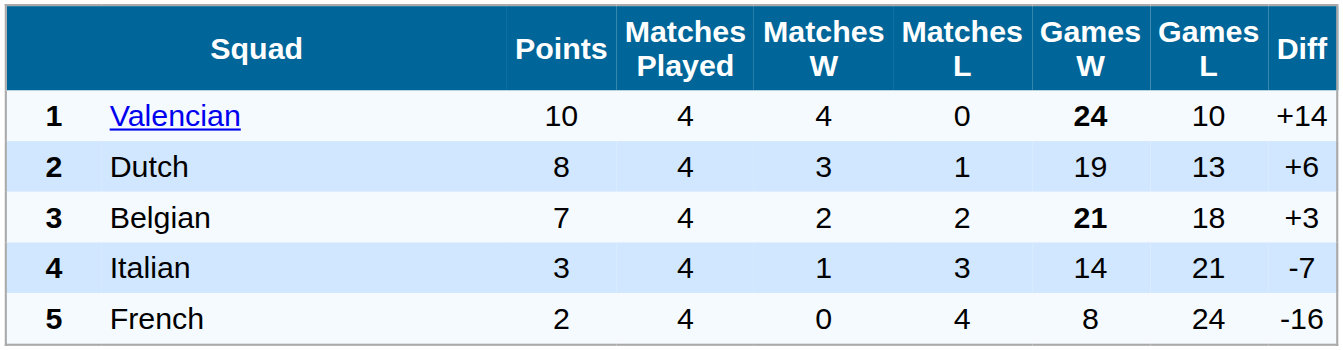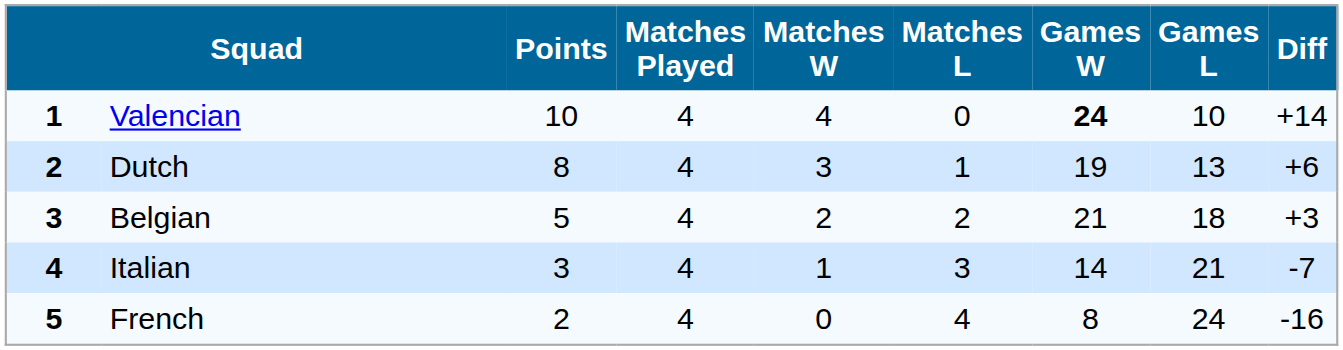 <table align=center width=50% cellpadding="4" cellspacing="0" style="background: #f9f9f9; border: 1px #aaa solid; border-collapse: collapse; font-size: 90%;">
 <tr align=center bgcolor=#006699 style="color:white;">
 <th width=50% colspan=2>Squad</th>
 <th width=5%>Points</th>
 <th width=5%>Matches Played</th>
 <th width=5%>Matches W</th>
 <th width=5%>Matches L</th>
 <th width=5%>Games W</th>
 <th width=5%>Games L</th>
 <th width=5%>Diff</th>
 </tr>
 <tr align=center bgcolor=#F5FAFF>
 <td><strong>1</strong></td>
 <td align=left><a href='#'>Valencian</a></td>
 <td>10</td>
 <td>4</td>
 <td>4</td>
 <td>0</td>
 <td><strong>24</strong></td>
 <td>10</td>
 <td>+14</td>
 </tr>
 <tr align=center bgcolor=#D0E7FF>
 <td><strong>2</strong></td>
 <td align=left>Dutch</td>
 <td>8</td>
 <td>4</td>
 <td>3</td>
 <td>1</td>
 <td>19</td>
 <td>13</td>
 <td>+6</td>
 </tr>
 <tr align=center bgcolor=#F5FAFF>
 <td><strong>3</strong></td>
 <td align=left>Belgian</td>
-<td>7</td>
+<td>5</td>
 <td>4</td>
 <td>2</td>
 <td>2</td>
-<td><strong>21</strong></td>
+<td>21</td>
 <td>18</td>
 <td>+3</td>
 </tr>
 <tr align=center bgcolor=#D0E7FF>
 <td><strong>4</strong></td>
 <td align=left>Italian</td>
 <td>3</td>
 <td>4</td>
 <td>1</td>
 <td>3</td>
 <td>14</td>
 <td>21</td>
 <td>-7</td>
 </tr>
 <tr align=center bgcolor=#F5FAFF>
 <td><strong>5</strong></td>
 <td align=left>French</td>
 <td>2</td>
 <td>4</td>
 <td>0</td>
 <td>4</td>
 <td>8</td>
 <td>24</td>
 <td>-16</td>
 </tr>
 </table>
